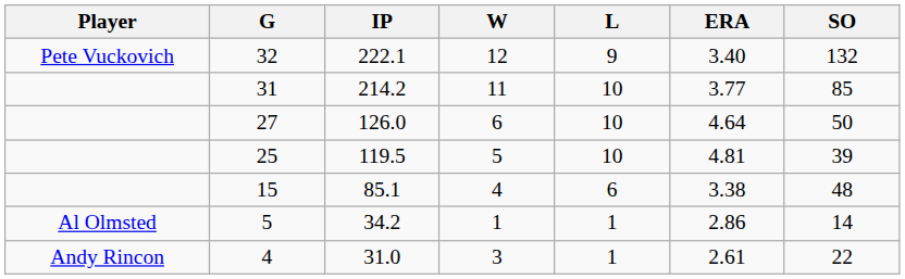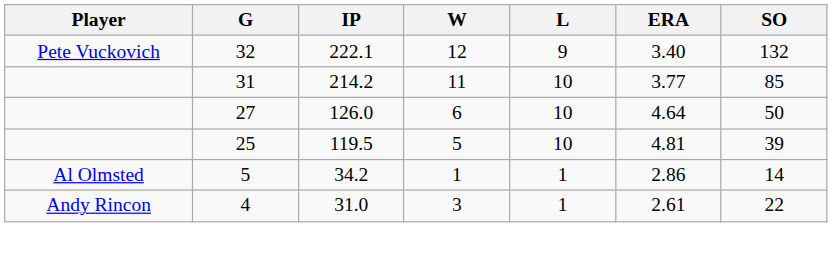 <table class="wikitable sortable">
 <tr>
 <th bgcolor="#DDDDFF" width="16%">Player</th>
 <th bgcolor="#DDDDFF" width="9%">G</th>
 <th bgcolor="#DDDDFF" width="9%">IP</th>
 <th bgcolor="#DDDDFF" width="9%">W</th>
 <th bgcolor="#DDDDFF" width="9%">L</th>
 <th bgcolor="#DDDDFF" width="9%">ERA</th>
 <th bgcolor="#DDDDFF" width="9%">SO</th>
 </tr>
 <tr align="center">
 <td><a href='#'>Pete Vuckovich</a></td>
 <td>32</td>
 <td>222.1</td>
 <td>12</td>
 <td>9</td>
 <td>3.40</td>
 <td>132</td>
 </tr>
 <tr align=center>
 <td></td>
 <td>31</td>
 <td>214.2</td>
 <td>11</td>
 <td>10</td>
 <td>3.77</td>
 <td>85</td>
 </tr>
 <tr align="center">
 <td></td>
 <td>27</td>
 <td>126.0</td>
 <td>6</td>
 <td>10</td>
 <td>4.64</td>
 <td>50</td>
 </tr>
 <tr align="center">
 <td></td>
 <td>25</td>
 <td>119.5</td>
 <td>5</td>
 <td>10</td>
 <td>4.81</td>
 <td>39</td>
 </tr>
 <tr align="center">
-<td></td>
-<td>15</td>
-<td>85.1</td>
-<td>4</td>
-<td>6</td>
-<td>3.38</td>
-<td>48</td>
-</tr>
-<tr align="center">
 <td><a href='#'>Al Olmsted</a></td>
 <td>5</td>
 <td>34.2</td>
 <td>1</td>
 <td>1</td>
 <td>2.86</td>
 <td>14</td>
 </tr>
 <tr align=center>
 <td><a href='#'>Andy Rincon</a></td>
 <td>4</td>
 <td>31.0</td>
 <td>3</td>
 <td>1</td>
 <td>2.61</td>
 <td>22</td>
 </tr>
 </table>
